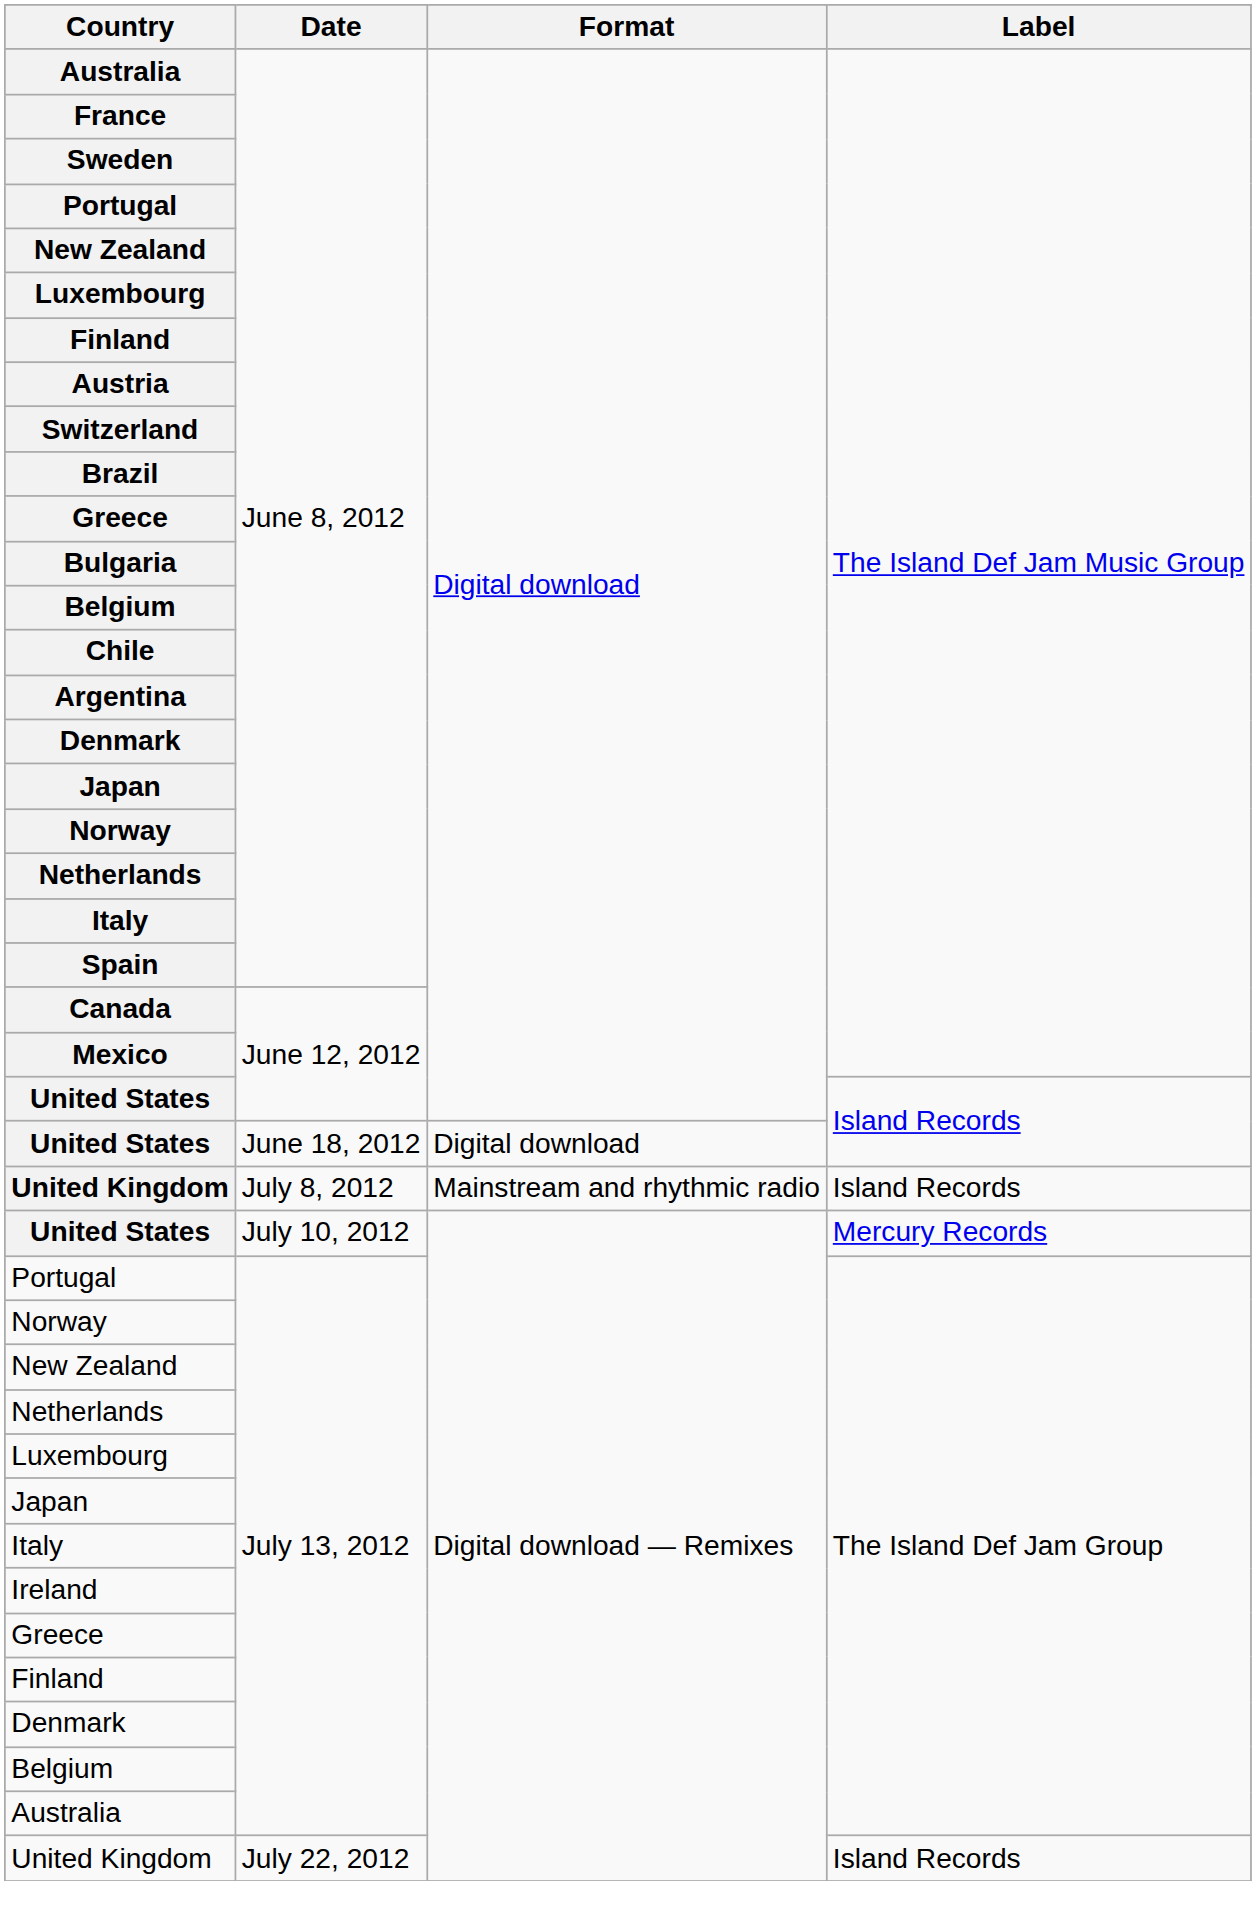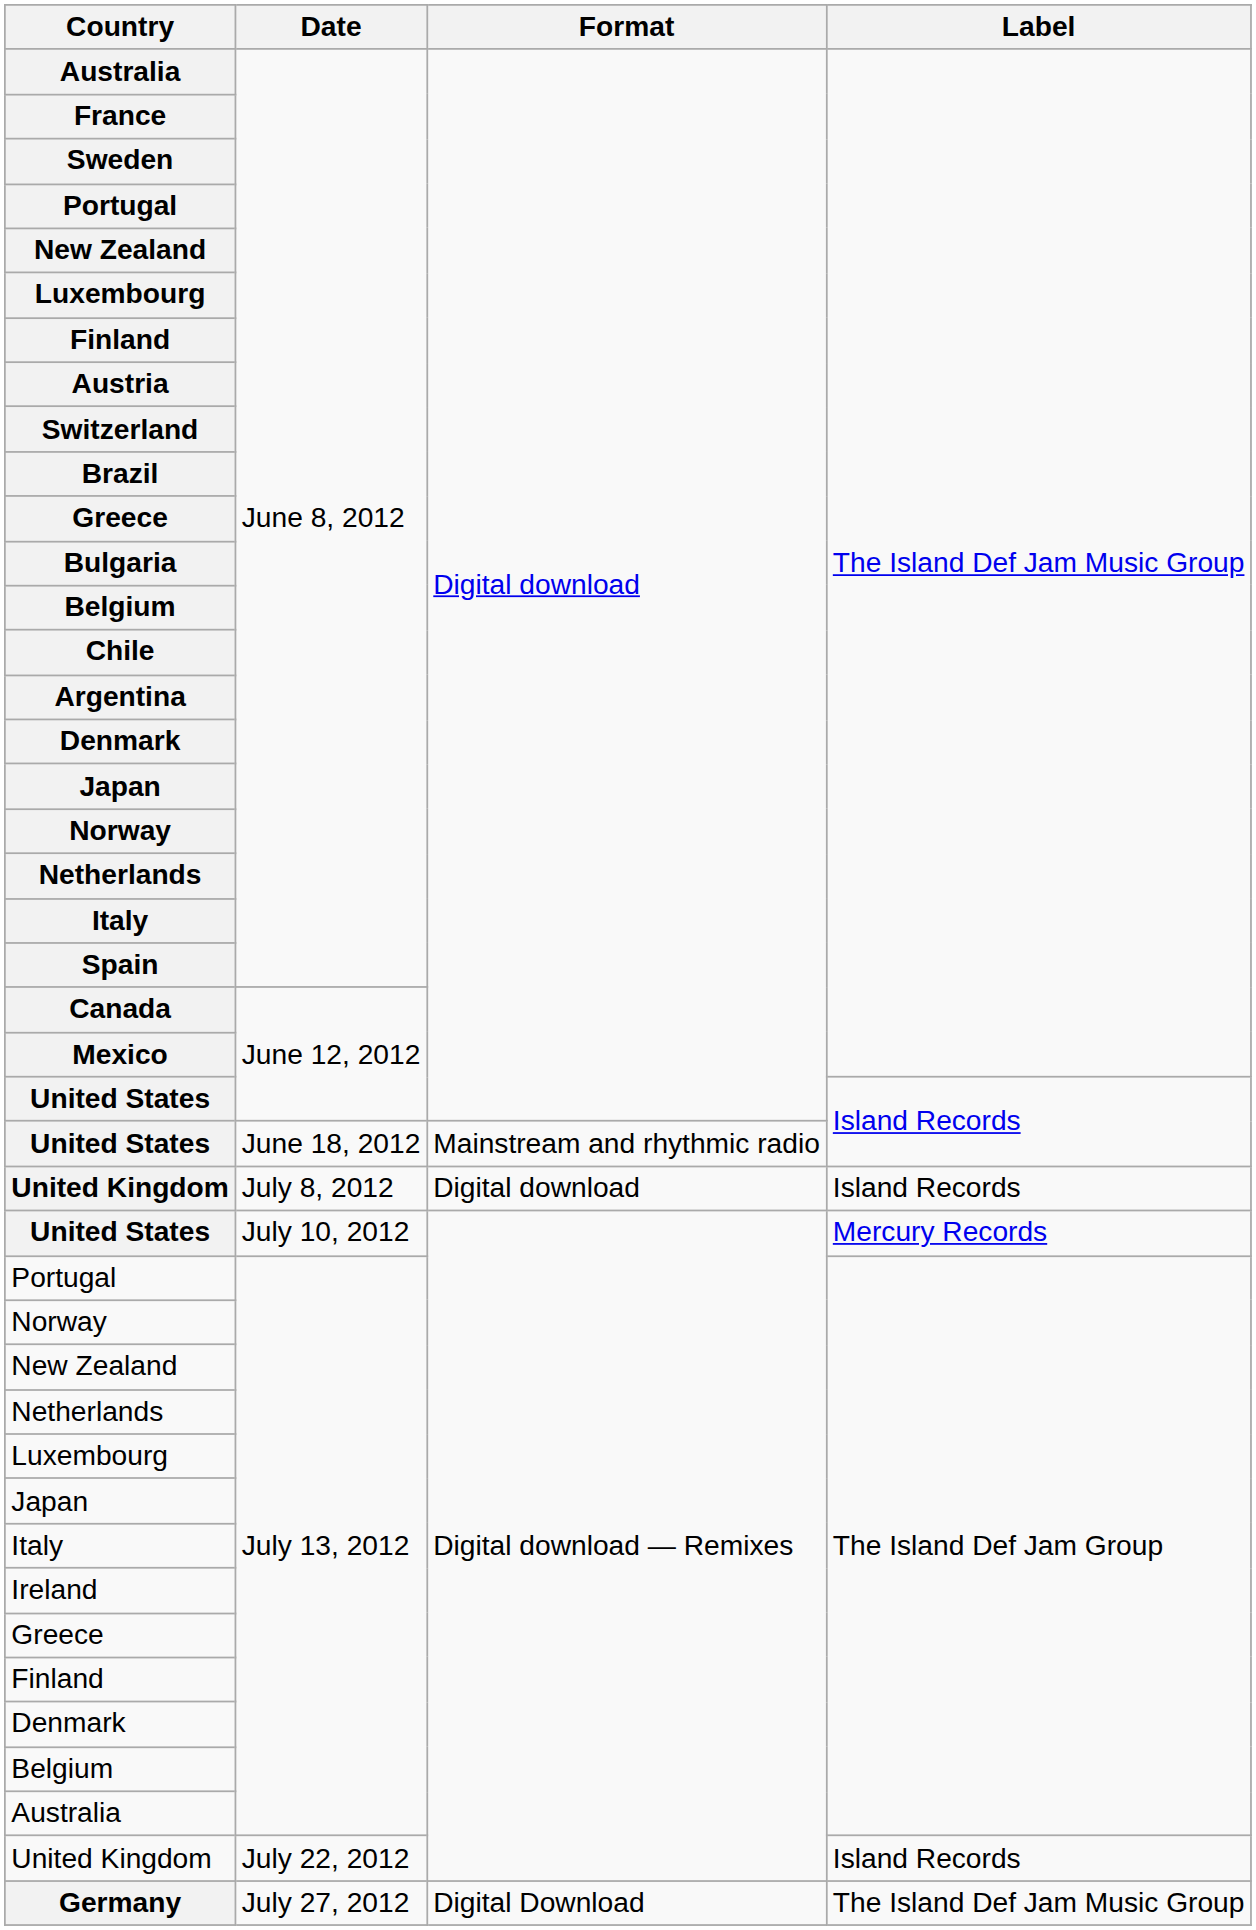 <table class="wikitable plainrowheaders">
 <tr>
 <th scope="col">Country</th>
 <th scope="col">Date</th>
 <th scope="col">Format</th>
 <th scope="col">Label</th>
 </tr>
 <tr>
 <th scope="row">Australia</th>
 <td rowspan="21">June 8, 2012</td>
 <td rowspan="24"><a href='#'>Digital download</a></td>
 <td rowspan="23"><a href='#'>The Island Def Jam Music Group</a></td>
 </tr>
 <tr>
 <th scope="row">France</th>
 </tr>
 <tr>
 <th scope="row">Sweden</th>
 </tr>
 <tr>
 <th scope="row">Portugal</th>
 </tr>
 <tr>
 <th scope="row">New Zealand</th>
 </tr>
 <tr>
 <th scope="row">Luxembourg</th>
 </tr>
 <tr>
 <th scope="row">Finland</th>
 </tr>
 <tr>
 <th scope="row">Austria</th>
 </tr>
 <tr>
 <th scope="row">Switzerland</th>
 </tr>
 <tr>
 <th scope="row">Brazil</th>
 </tr>
 <tr>
 <th scope="row">Greece</th>
 </tr>
 <tr>
 <th scope="row">Bulgaria</th>
 </tr>
 <tr>
 <th scope="row">Belgium</th>
 </tr>
 <tr>
 <th scope="row">Chile</th>
 </tr>
 <tr>
 <th scope="row">Argentina</th>
 </tr>
 <tr>
 <th scope="row">Denmark</th>
 </tr>
 <tr>
 <th scope="row">Japan</th>
 </tr>
 <tr>
 <th scope="row">Norway</th>
 </tr>
 <tr>
 <th scope="row">Netherlands</th>
 </tr>
 <tr>
 <th scope="row">Italy</th>
 </tr>
 <tr>
 <th scope="row">Spain</th>
 </tr>
 <tr>
 <th scope="row">Canada</th>
 <td rowspan="3">June 12, 2012</td>
 </tr>
 <tr>
 <th scope="row">Mexico</th>
 </tr>
 <tr>
 <th scope="row">United States</th>
 <td rowspan="2"><a href='#'>Island Records</a></td>
 </tr>
 <tr>
 <th scope="row">United States</th>
 <td>June 18, 2012</td>
-<td>Digital download</td>
+<td>Mainstream and rhythmic radio</td>
 </tr>
 <tr>
 <th scope="row">United Kingdom</th>
 <td>July 8, 2012</td>
-<td>Mainstream and rhythmic radio</td>
+<td>Digital download</td>
 <td>Island Records</td>
 </tr>
 <tr>
 <th scope="row">United States</th>
 <td>July 10, 2012</td>
 <td rowspan="15">Digital download — Remixes</td>
 <td><a href='#'>Mercury Records</a></td>
 </tr>
 <tr>
 <td>Portugal</td>
 <td rowspan="13">July 13, 2012</td>
 <td rowspan="13">The Island Def Jam Group</td>
 </tr>
 <tr>
 <td>Norway</td>
 </tr>
 <tr>
 <td>New Zealand</td>
 </tr>
 <tr>
 <td>Netherlands</td>
 </tr>
 <tr>
 <td>Luxembourg</td>
 </tr>
 <tr>
 <td>Japan</td>
 </tr>
 <tr>
 <td>Italy</td>
 </tr>
 <tr>
 <td>Ireland</td>
 </tr>
 <tr>
 <td>Greece</td>
 </tr>
 <tr>
 <td>Finland</td>
 </tr>
 <tr>
 <td>Denmark</td>
 </tr>
 <tr>
 <td>Belgium</td>
 </tr>
 <tr>
 <td>Australia</td>
 </tr>
 <tr>
 <td>United Kingdom</td>
 <td>July 22, 2012</td>
 <td>Island Records</td>
 </tr>
+<tr>
+<th scope="row">Germany</th>
+<td>July 27, 2012</td>
+<td>Digital Download</td>
+<td>The Island Def Jam Music Group</td>
+</tr>
 </table>
